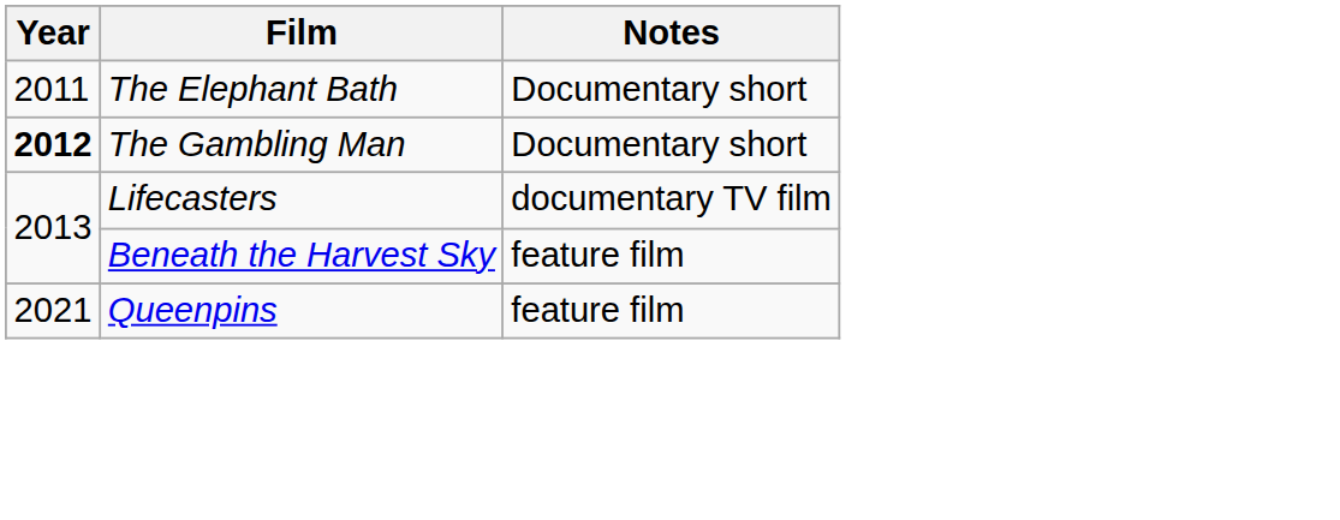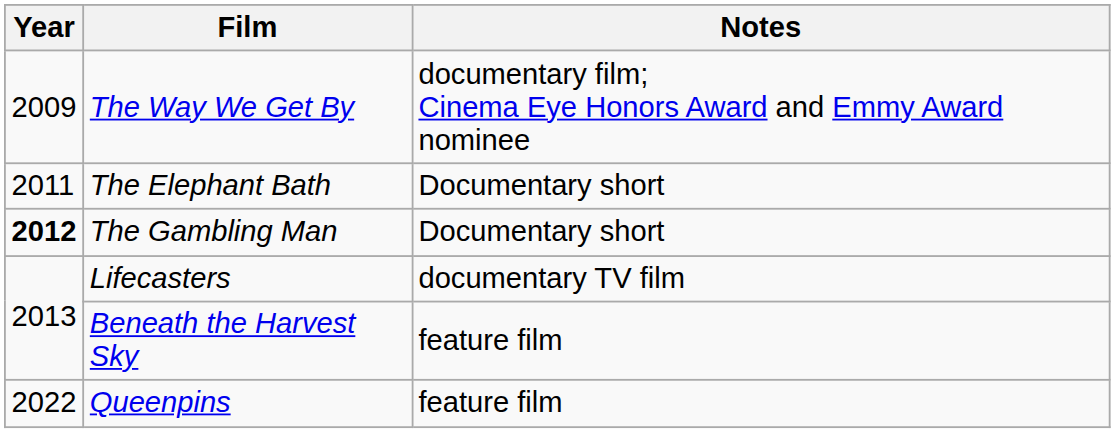 <table class="wikitable">
 <tr>
 <th>Year</th>
 <th>Film</th>
 <th>Notes</th>
+</tr>
+<tr>
+<td>2009</td>
+<td><em><a href='#'>The Way We Get By</a></em></td>
+<td>documentary film;<br><a href='#'>Cinema Eye Honors Award</a> and <a href='#'>Emmy Award</a> nominee</td>
 </tr>
 <tr>
 <td>2011</td>
 <td><em>The Elephant Bath</em></td>
 <td>Documentary short</td>
 </tr>
 <tr>
 <td><strong>2012</strong></td>
 <td><em>The Gambling Man</em></td>
 <td>Documentary short</td>
 </tr>
 <tr>
 <td rowspan="2">2013</td>
 <td><em>Lifecasters</em></td>
 <td>documentary TV film</td>
 </tr>
 <tr>
 <td><em><a href='#'>Beneath the Harvest Sky</a></em></td>
 <td>feature film</td>
 </tr>
 <tr>
-<td>2021</td>
+<td>2022</td>
 <td><em><a href='#'>Queenpins</a></em></td>
 <td>feature film</td>
 </tr>
 </table>
